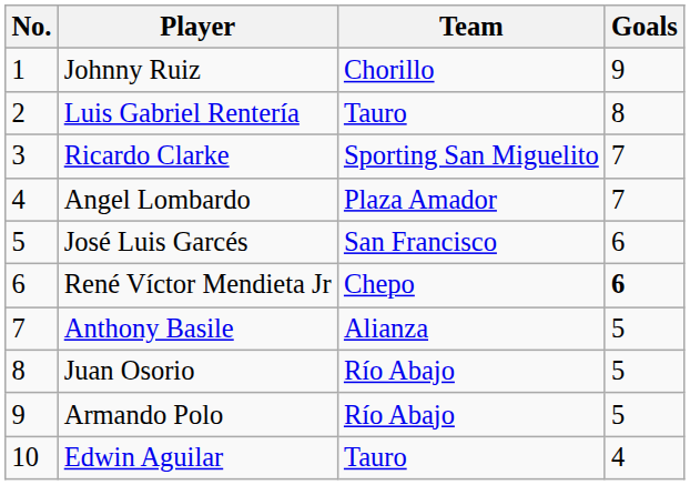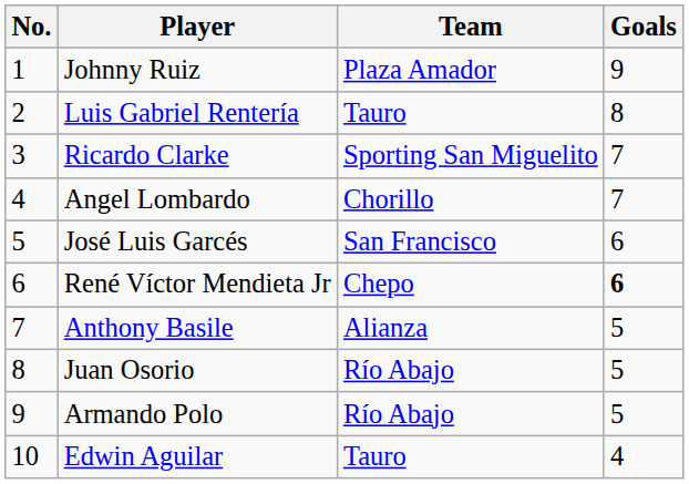 <table class="wikitable">
 <tr>
 <th>No.</th>
 <th>Player</th>
 <th>Team</th>
 <th>Goals</th>
 </tr>
 <tr>
 <td>1</td>
 <td> Johnny Ruiz</td>
-<td><a href='#'>Chorillo</a></td>
+<td><a href='#'>Plaza Amador</a></td>
 <td>9</td>
 </tr>
 <tr>
 <td>2</td>
 <td> <a href='#'>Luis Gabriel Rentería</a></td>
 <td><a href='#'>Tauro</a></td>
 <td>8</td>
 </tr>
 <tr>
 <td>3</td>
 <td> <a href='#'>Ricardo Clarke</a></td>
 <td><a href='#'>Sporting San Miguelito</a></td>
 <td>7</td>
 </tr>
 <tr>
 <td>4</td>
 <td> Angel Lombardo</td>
-<td><a href='#'>Plaza Amador</a></td>
+<td><a href='#'>Chorillo</a></td>
 <td>7</td>
 </tr>
 <tr>
 <td>5</td>
 <td> José Luis Garcés</td>
 <td><a href='#'>San Francisco</a></td>
 <td>6</td>
 </tr>
 <tr>
 <td>6</td>
 <td> René Víctor Mendieta Jr</td>
 <td><a href='#'>Chepo</a></td>
 <td><strong>6</strong></td>
 </tr>
 <tr>
 <td>7</td>
 <td> <a href='#'>Anthony Basile</a></td>
 <td><a href='#'>Alianza</a></td>
 <td>5</td>
 </tr>
 <tr>
 <td>8</td>
 <td> Juan Osorio</td>
 <td><a href='#'>Río Abajo</a></td>
 <td>5</td>
 </tr>
 <tr>
 <td>9</td>
 <td> Armando Polo</td>
 <td><a href='#'>Río Abajo</a></td>
 <td>5</td>
 </tr>
 <tr>
 <td>10</td>
 <td> <a href='#'>Edwin Aguilar</a></td>
 <td><a href='#'>Tauro</a></td>
 <td>4</td>
 </tr>
 </table>
